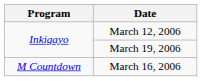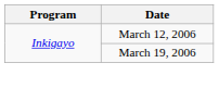 <table class="wikitable plainrowheaders" style="text-align:center">
 <tr>
 <th width="120">Program</th>
 <th width="140">Date</th>
 </tr>
 <tr>
 <td rowspan="2"><em><a href='#'>Inkigayo</a></em></td>
 <td>March 12, 2006</td>
 </tr>
 <tr>
 <td>March 19, 2006</td>
 </tr>
-<tr>
-<td><em><a href='#'>M Countdown</a></em></td>
-<td>March 16, 2006</td>
-</tr>
 </table>
